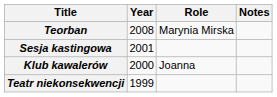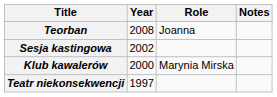 <table class="wikitable plainrowheaders sortable">
 <tr>
 <th scope="col">Title</th>
 <th scope="col">Year</th>
 <th scope="col">Role</th>
 <th scope="col" class="unsortable">Notes</th>
 </tr>
 <tr>
 <th scope="row"><em>Teorban</em></th>
 <td>2008</td>
-<td>Marynia Mirska</td>
+<td>Joanna</td>
 <td></td>
 </tr>
 <tr>
 <th scope="row"><em>Sesja kastingowa</em></th>
-<td>2001</td>
+<td>2002</td>
 <td></td>
 <td></td>
 </tr>
 <tr>
 <th scope="row"><em>Klub kawalerów</em></th>
 <td>2000</td>
-<td>Joanna</td>
+<td>Marynia Mirska</td>
 <td></td>
 </tr>
 <tr>
 <th scope="row"><em>Teatr niekonsekwencji</em></th>
-<td>1999</td>
+<td>1997</td>
 <td></td>
 <td></td>
 </tr>
 </table>
